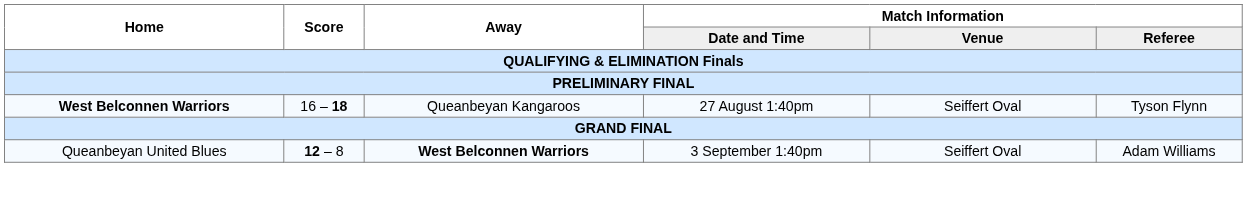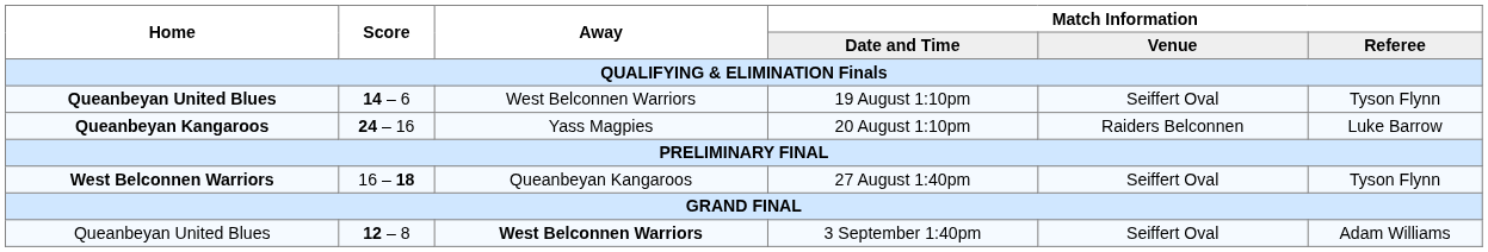 <table border="1" cellpadding="3" cellspacing="0" style="border-collapse:collapse; font-size:90%; text-align:center; width:100%;">
 <tr>
 <th rowspan="2" style="width:21%;">Home</th>
 <th rowspan="2" style="width:6%;">Score</th>
 <th rowspan="2" style="width:21%;">Away</th>
 <th colspan="3">Match Information</th>
 </tr>
 <tr style="background:#efefef;">
 <th width="17%">Date and Time</th>
 <th width="17%">Venue</th>
 <th width="11%">Referee</th>
 </tr>
 <tr style="background:#d0e7ff;">
 <td colspan="6"><strong>QUALIFYING & ELIMINATION Finals</strong></td>
+</tr>
+<tr style="background:#f5faff;">
+<td> <strong>Queanbeyan United Blues</strong></td>
+<td><strong>14</strong> – 6</td>
+<td> West Belconnen Warriors</td>
+<td>19 August 1:10pm</td>
+<td>Seiffert Oval</td>
+<td>Tyson Flynn</td>
+</tr>
+<tr style="background:#f5faff;">
+<td> <strong>Queanbeyan Kangaroos</strong></td>
+<td><strong>24</strong> – 16</td>
+<td> Yass Magpies</td>
+<td>20 August 1:10pm</td>
+<td>Raiders Belconnen</td>
+<td>Luke Barrow</td>
 </tr>
 <tr style="background:#d0e7ff;">
 <td colspan="6"><strong>PRELIMINARY FINAL</strong></td>
 </tr>
 <tr style="background:#f5faff;">
 <td> <strong>West Belconnen Warriors</strong></td>
 <td>16 – <strong>18</strong></td>
 <td> Queanbeyan Kangaroos</td>
 <td>27 August 1:40pm</td>
 <td>Seiffert Oval</td>
 <td>Tyson Flynn</td>
 </tr>
 <tr style="background:#d0e7ff;">
 <td colspan="6"><strong>GRAND FINAL</strong></td>
 </tr>
 <tr style="background:#f5faff;">
 <td> Queanbeyan United Blues</td>
 <td><strong>12</strong> – 8</td>
 <td> <strong>West Belconnen Warriors</strong></td>
 <td>3 September 1:40pm</td>
 <td>Seiffert Oval</td>
 <td>Adam Williams</td>
 </tr>
 </table>
